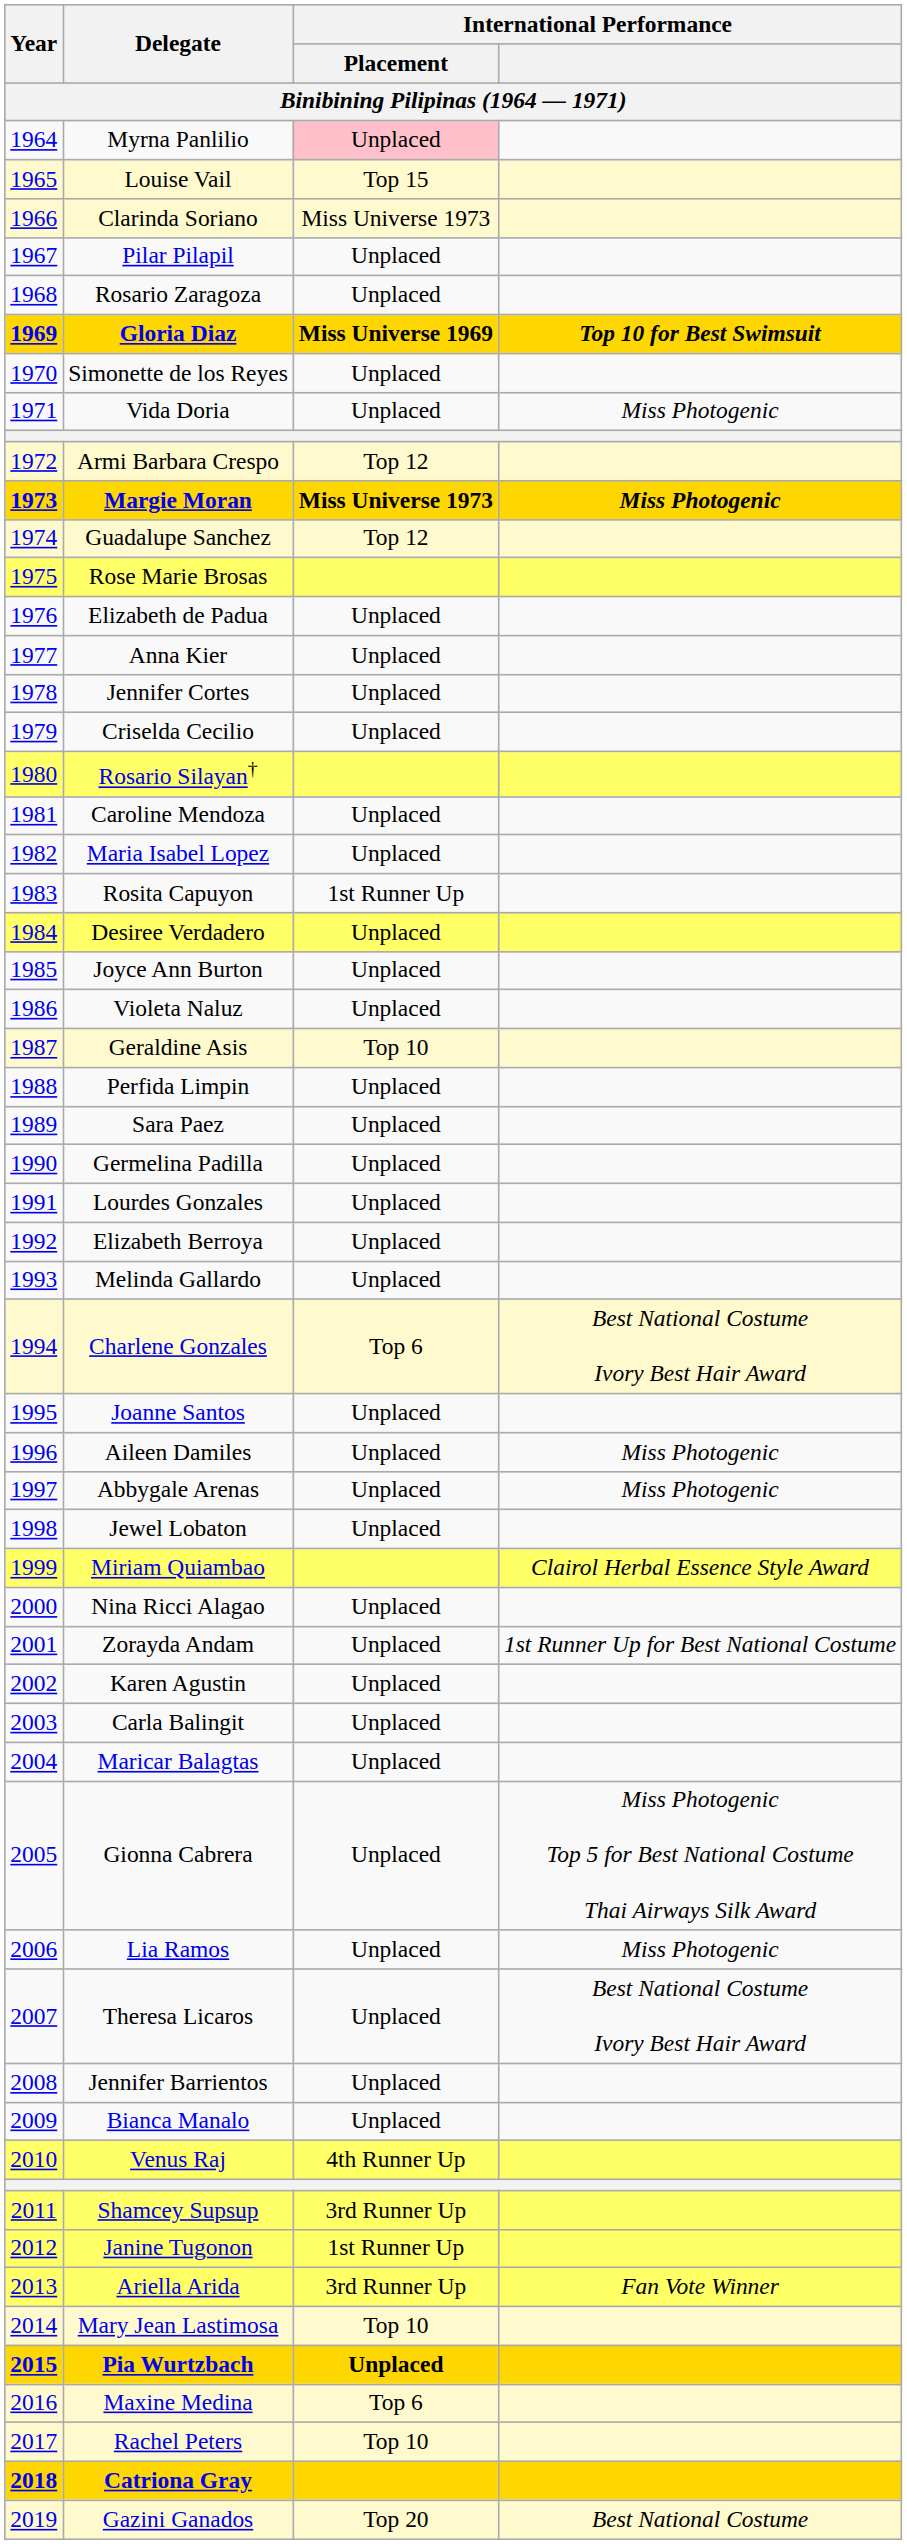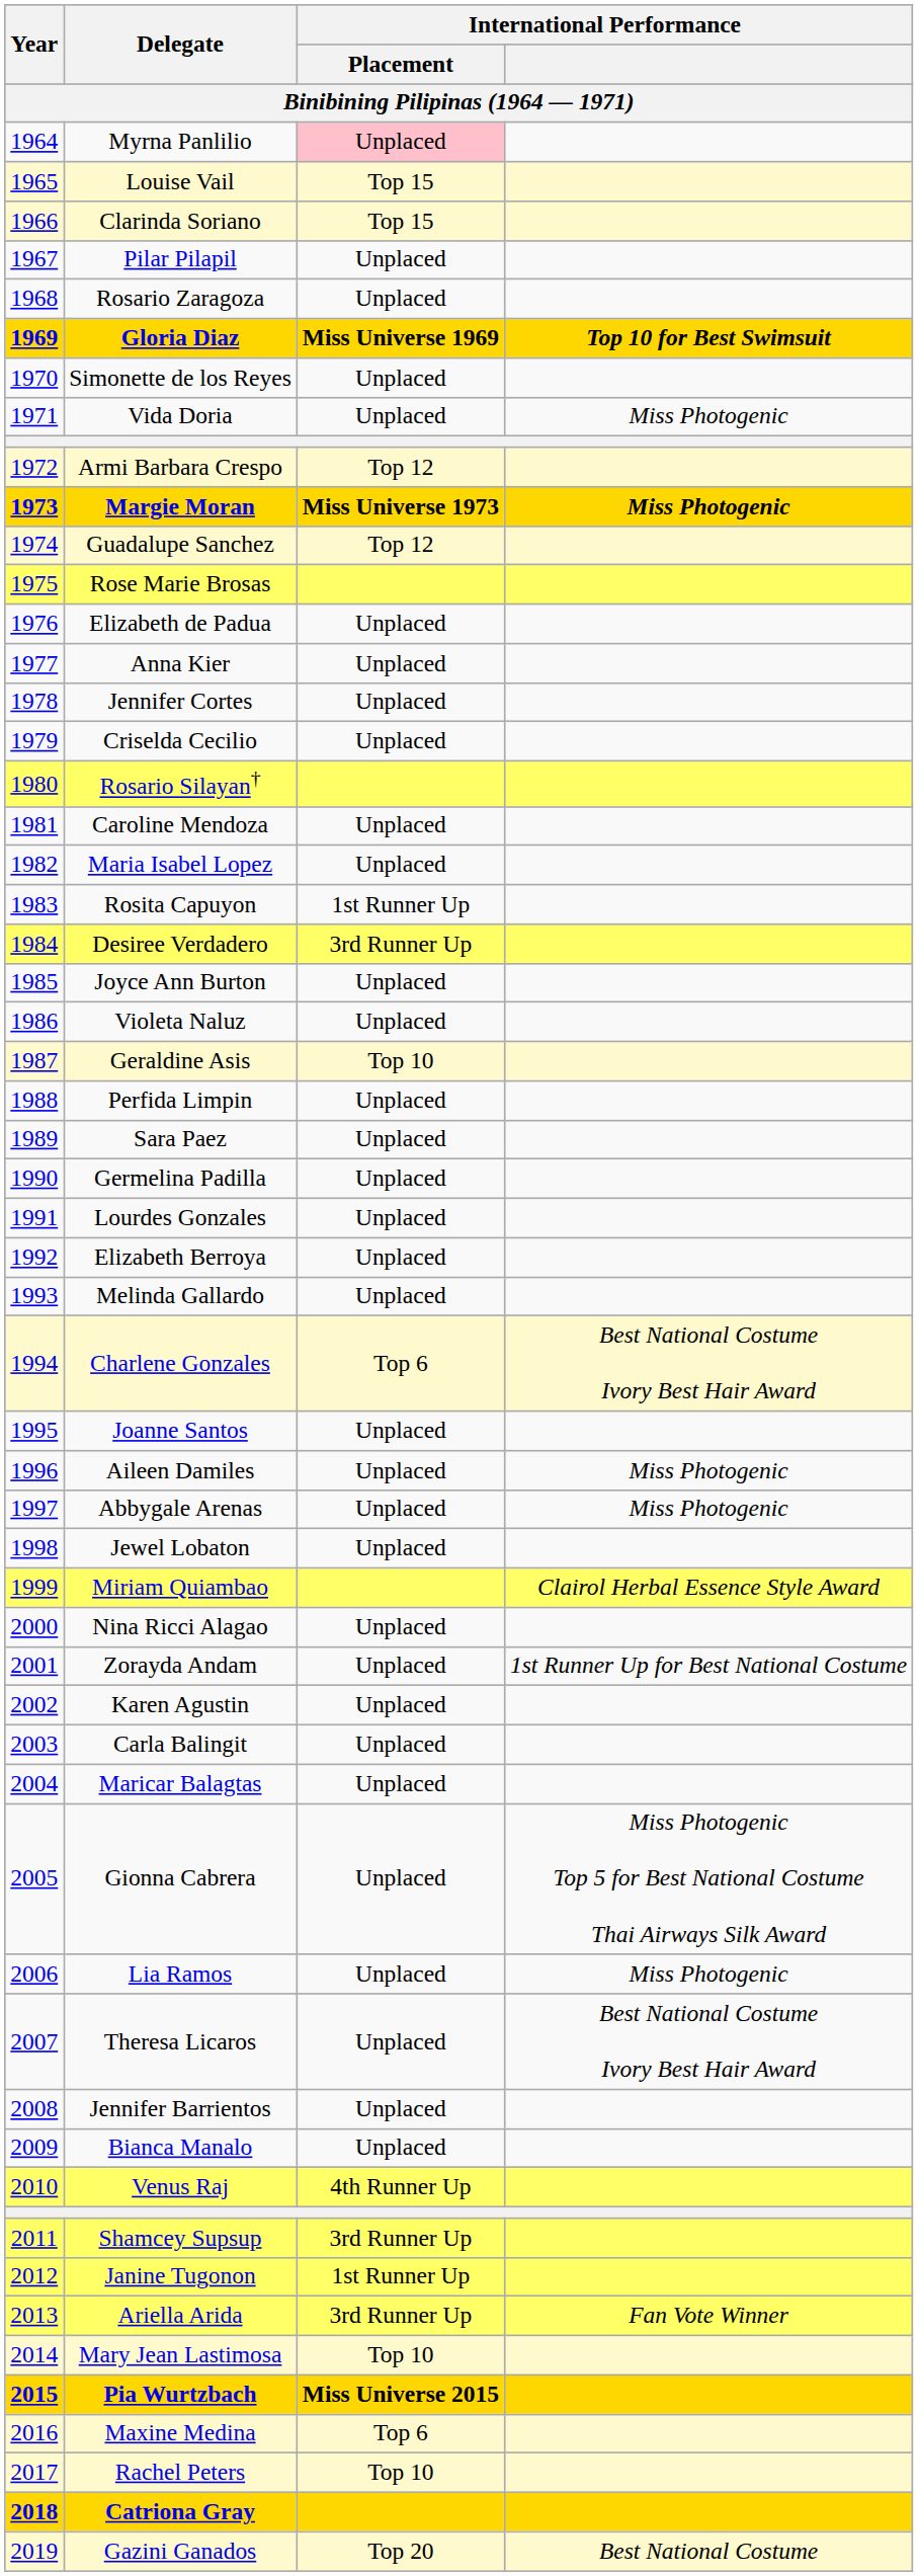 <table class="wikitable" style="font-size: 90%; text-align:center">
 <tr>
 <th rowspan="2">Year</th>
 <th rowspan="2">Delegate</th>
 <th colspan="2">International Performance</th>
 </tr>
 <tr>
 <th>Placement</th>
 <th></th>
 </tr>
 <tr>
 <th colspan="5"><em>Binibining Pilipinas (1964 — 1971)</em></th>
 </tr>
 <tr>
 <td><a href='#'>1964</a></td>
 <td>Myrna Panlilio</td>
 <td style="background: pink;">Unplaced</td>
 <td></td>
 </tr>
 <tr style="background:#FFFACD;">
 <td><a href='#'>1965</a></td>
 <td>Louise Vail</td>
 <td>Top 15</td>
 <td></td>
 </tr>
 <tr style="background:#FFFACD;">
 <td><a href='#'>1966</a></td>
 <td>Clarinda Soriano</td>
-<td>Miss Universe 1973</td>
+<td>Top 15</td>
 <td></td>
 </tr>
 <tr>
 <td><a href='#'>1967</a></td>
 <td><a href='#'>Pilar Pilapil</a></td>
 <td>Unplaced</td>
 <td></td>
 </tr>
 <tr>
 <td><a href='#'>1968</a></td>
 <td>Rosario Zaragoza</td>
 <td>Unplaced</td>
 <td></td>
 </tr>
 <tr style="background:Gold; font-weight:bold">
 <td><a href='#'>1969</a></td>
 <td><strong><a href='#'>Gloria Diaz</a></strong></td>
 <td>Miss Universe 1969</td>
 <td><em>Top 10 for Best Swimsuit</em></td>
 </tr>
 <tr>
 <td><a href='#'>1970</a></td>
 <td>Simonette de los Reyes</td>
 <td>Unplaced</td>
 <td></td>
 </tr>
 <tr>
 <td><a href='#'>1971</a></td>
 <td>Vida Doria</td>
 <td>Unplaced</td>
 <td><em>Miss Photogenic</em></td>
 </tr>
 <tr>
 <th colspan="5"></th>
 </tr>
 <tr style="background:#FFFACD;">
 <td><a href='#'>1972</a></td>
 <td>Armi Barbara Crespo</td>
 <td>Top 12</td>
 <td></td>
 </tr>
 <tr style="background:Gold; font-weight:bold">
 <td><a href='#'>1973</a></td>
 <td><strong><a href='#'>Margie Moran</a></strong></td>
 <td>Miss Universe 1973</td>
 <td><em>Miss Photogenic</em></td>
 </tr>
 <tr style="background:#FFFACD;">
 <td><a href='#'>1974</a></td>
 <td>Guadalupe Sanchez</td>
 <td>Top 12</td>
 <td></td>
 </tr>
 <tr style="background:#FFFF66;">
 <td><a href='#'>1975</a></td>
 <td>Rose Marie Brosas</td>
 <td></td>
 <td></td>
 </tr>
 <tr>
 <td><a href='#'>1976</a></td>
 <td>Elizabeth de Padua</td>
 <td>Unplaced</td>
 <td></td>
 </tr>
 <tr>
 <td><a href='#'>1977</a></td>
 <td>Anna Kier</td>
 <td>Unplaced</td>
 <td></td>
 </tr>
 <tr>
 <td><a href='#'>1978</a></td>
 <td>Jennifer Cortes</td>
 <td>Unplaced</td>
 <td></td>
 </tr>
 <tr>
 <td><a href='#'>1979</a></td>
 <td>Criselda Cecilio</td>
 <td>Unplaced</td>
 <td></td>
 </tr>
 <tr style="background:#FFFF66;">
 <td><a href='#'>1980</a></td>
 <td><a href='#'>Rosario Silayan</a><sup>†</sup></td>
 <td></td>
 <td></td>
 </tr>
 <tr>
 <td><a href='#'>1981</a></td>
 <td>Caroline Mendoza</td>
 <td>Unplaced</td>
 <td></td>
 </tr>
 <tr>
 <td><a href='#'>1982</a></td>
 <td><a href='#'>Maria Isabel Lopez</a></td>
 <td>Unplaced</td>
 <td></td>
 </tr>
 <tr>
 <td><a href='#'>1983</a></td>
 <td>Rosita Capuyon</td>
 <td>1st Runner Up</td>
 <td></td>
 </tr>
 <tr style="background:#FFFF66;">
 <td><a href='#'>1984</a></td>
 <td>Desiree Verdadero</td>
-<td>Unplaced</td>
+<td>3rd Runner Up</td>
 <td></td>
 </tr>
 <tr>
 <td><a href='#'>1985</a></td>
 <td>Joyce Ann Burton</td>
 <td>Unplaced</td>
 <td></td>
 </tr>
 <tr>
 <td><a href='#'>1986</a></td>
 <td>Violeta Naluz</td>
 <td>Unplaced</td>
 <td></td>
 </tr>
 <tr style="background:#FFFACD;">
 <td><a href='#'>1987</a></td>
 <td>Geraldine Asis</td>
 <td>Top 10</td>
 <td></td>
 </tr>
 <tr>
 <td><a href='#'>1988</a></td>
 <td>Perfida Limpin</td>
 <td>Unplaced</td>
 <td></td>
 </tr>
 <tr>
 <td><a href='#'>1989</a></td>
 <td>Sara Paez</td>
 <td>Unplaced</td>
 <td></td>
 </tr>
 <tr>
 <td><a href='#'>1990</a></td>
 <td>Germelina Padilla</td>
 <td>Unplaced</td>
 <td></td>
 </tr>
 <tr>
 <td><a href='#'>1991</a></td>
 <td>Lourdes Gonzales</td>
 <td>Unplaced</td>
 <td></td>
 </tr>
 <tr>
 <td><a href='#'>1992</a></td>
 <td>Elizabeth Berroya</td>
 <td>Unplaced</td>
 <td></td>
 </tr>
 <tr>
 <td><a href='#'>1993</a></td>
 <td>Melinda Gallardo</td>
 <td>Unplaced</td>
 <td></td>
 </tr>
 <tr style="background:#FFFACD;">
 <td><a href='#'>1994</a></td>
 <td><a href='#'>Charlene Gonzales</a></td>
 <td>Top 6</td>
 <td><em>Best National Costume</em><br><br><em>Ivory Best Hair Award</em></td>
 </tr>
 <tr>
 <td><a href='#'>1995</a></td>
 <td><a href='#'>Joanne Santos</a></td>
 <td>Unplaced</td>
 <td></td>
 </tr>
 <tr>
 <td><a href='#'>1996</a></td>
 <td>Aileen Damiles</td>
 <td>Unplaced</td>
 <td><em>Miss Photogenic</em></td>
 </tr>
 <tr>
 <td><a href='#'>1997</a></td>
 <td>Abbygale Arenas</td>
 <td>Unplaced</td>
 <td><em>Miss Photogenic</em></td>
 </tr>
 <tr>
 <td><a href='#'>1998</a></td>
 <td>Jewel Lobaton</td>
 <td>Unplaced</td>
 <td></td>
 </tr>
 <tr style="background:#FFFF66;">
 <td><a href='#'>1999</a></td>
 <td><a href='#'>Miriam Quiambao</a></td>
 <td></td>
 <td><em>Clairol Herbal Essence Style Award</em></td>
 </tr>
 <tr>
 <td><a href='#'>2000</a></td>
 <td>Nina Ricci Alagao</td>
 <td>Unplaced</td>
 <td></td>
 </tr>
 <tr>
 <td><a href='#'>2001</a></td>
 <td>Zorayda Andam</td>
 <td>Unplaced</td>
 <td><em>1st Runner Up for Best National Costume</em></td>
 </tr>
 <tr>
 <td><a href='#'>2002</a></td>
 <td>Karen Agustin</td>
 <td>Unplaced</td>
 <td></td>
 </tr>
 <tr>
 <td><a href='#'>2003</a></td>
 <td>Carla Balingit</td>
 <td>Unplaced</td>
 <td></td>
 </tr>
 <tr>
 <td><a href='#'>2004</a></td>
 <td><a href='#'>Maricar Balagtas</a></td>
 <td>Unplaced</td>
 <td></td>
 </tr>
 <tr>
 <td><a href='#'>2005</a></td>
 <td>Gionna Cabrera</td>
 <td>Unplaced</td>
 <td><em>Miss Photogenic</em><br><br><em>Top 5 for Best National Costume</em><br><br><em>Thai Airways Silk Award</em></td>
 </tr>
 <tr>
 <td><a href='#'>2006</a></td>
 <td><a href='#'>Lia Ramos</a></td>
 <td>Unplaced</td>
 <td><em>Miss Photogenic</em></td>
 </tr>
 <tr>
 <td><a href='#'>2007</a></td>
 <td>Theresa Licaros</td>
 <td>Unplaced</td>
 <td><em>Best National Costume</em><br><br><em>Ivory Best Hair Award</em></td>
 </tr>
 <tr>
 <td><a href='#'>2008</a></td>
 <td>Jennifer Barrientos</td>
 <td>Unplaced</td>
 <td></td>
 </tr>
 <tr>
 <td><a href='#'>2009</a></td>
 <td><a href='#'>Bianca Manalo</a></td>
 <td>Unplaced</td>
 <td></td>
 </tr>
 <tr style="background:#FFFF66;">
 <td><a href='#'>2010</a></td>
 <td><a href='#'>Venus Raj</a></td>
 <td>4th Runner Up</td>
 <td></td>
 </tr>
 <tr>
 <th colspan="5"></th>
 </tr>
 <tr style="background:#FFFF66;">
 <td><a href='#'>2011</a></td>
 <td><a href='#'>Shamcey Supsup</a></td>
 <td>3rd Runner Up</td>
 <td></td>
 </tr>
 <tr style="background:#FFFF66;">
 <td><a href='#'>2012</a></td>
 <td><a href='#'>Janine Tugonon</a></td>
 <td>1st Runner Up</td>
 <td></td>
 </tr>
 <tr style="background:#FFFF66;">
 <td><a href='#'>2013</a></td>
 <td><a href='#'>Ariella Arida</a></td>
 <td>3rd Runner Up</td>
 <td><em>Fan Vote Winner</em></td>
 </tr>
 <tr style="background:#FFFACD;">
 <td><a href='#'>2014</a></td>
 <td><a href='#'>Mary Jean Lastimosa</a></td>
 <td>Top 10</td>
 <td></td>
 </tr>
 <tr style="background:gold; font-weight:bold">
 <td><a href='#'>2015</a></td>
 <td><a href='#'>Pia Wurtzbach</a></td>
-<td>Unplaced</td>
+<td>Miss Universe 2015</td>
 <td></td>
 </tr>
 <tr style="background:#FFFACD;">
 <td><a href='#'>2016</a></td>
 <td><a href='#'>Maxine Medina</a></td>
 <td>Top 6</td>
 <td></td>
 </tr>
 <tr style="background:#FFFACD;">
 <td><a href='#'>2017</a></td>
 <td><a href='#'>Rachel Peters</a></td>
 <td>Top 10</td>
 <td></td>
 </tr>
 <tr style="background:gold; font-weight:bold">
 <td><a href='#'>2018</a></td>
 <td><a href='#'>Catriona Gray</a></td>
 <td></td>
 <td></td>
 </tr>
 <tr style="background:#FFFACD;">
 <td><a href='#'>2019</a></td>
 <td><a href='#'>Gazini Ganados</a></td>
 <td>Top 20</td>
 <td><em>Best National Costume</em></td>
 </tr>
 <tr>
 </tr>
 </table>
